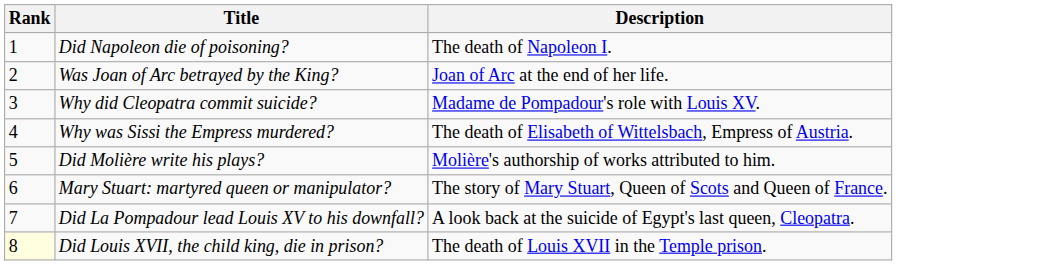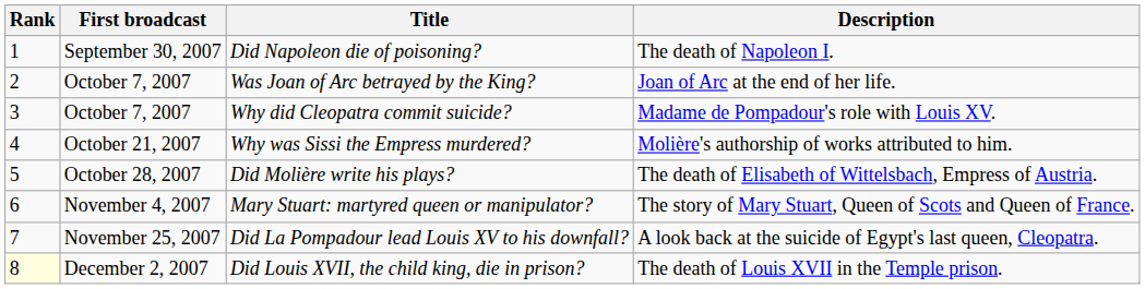 <table class="wikitable">
 <tr>
 <th>Rank</th>
+<th>First broadcast</th>
 <th>Title</th>
 <th>Description</th>
 </tr>
 <tr>
 <td>1</td>
+<td>September 30, 2007</td>
 <td><em>Did Napoleon die of poisoning?</em></td>
 <td>The death of <a href='#'>Napoleon I</a>.</td>
 </tr>
 <tr>
 <td>2</td>
+<td>October 7, 2007</td>
 <td><em>Was Joan of Arc betrayed by the King?</em></td>
 <td><a href='#'>Joan of Arc</a> at the end of her life.</td>
 </tr>
 <tr>
 <td>3</td>
+<td>October 7, 2007</td>
 <td><em>Why did Cleopatra commit suicide?</em></td>
 <td><a href='#'>Madame de Pompadour</a>'s role with <a href='#'>Louis XV</a>.</td>
 </tr>
 <tr>
 <td>4</td>
+<td>October 21, 2007</td>
 <td><em>Why was Sissi the Empress murdered?</em></td>
+<td><a href='#'>Molière</a>'s authorship of works attributed to him.</td>
+</tr>
+<tr>
+<td>5</td>
+<td>October 28, 2007</td>
+<td><em>Did Molière write his plays?</em></td>
 <td>The death of <a href='#'>Elisabeth of Wittelsbach</a>, Empress of <a href='#'>Austria</a>.</td>
 </tr>
 <tr>
-<td>5</td>
-<td><em>Did Molière write his plays?</em></td>
-<td><a href='#'>Molière</a>'s authorship of works attributed to him.</td>
-</tr>
-<tr>
 <td>6</td>
+<td>November 4, 2007</td>
 <td><em>Mary Stuart: martyred queen or manipulator?</em></td>
 <td>The story of <a href='#'>Mary Stuart</a>, Queen of <a href='#'>Scots</a> and Queen of <a href='#'>France</a>.</td>
 </tr>
 <tr>
 <td>7</td>
+<td>November 25, 2007</td>
 <td><em>Did La Pompadour lead Louis XV to his downfall?</em></td>
 <td>A look back at the suicide of Egypt's last queen, <a href='#'>Cleopatra</a>.</td>
 </tr>
 <tr>
 <td style="background: lightyellow;">8</td>
+<td>December 2, 2007</td>
 <td><em>Did Louis XVII, the child king, die in prison?</em></td>
 <td>The death of <a href='#'>Louis XVII</a> in the <a href='#'>Temple prison</a>.</td>
 </tr>
 </table>
